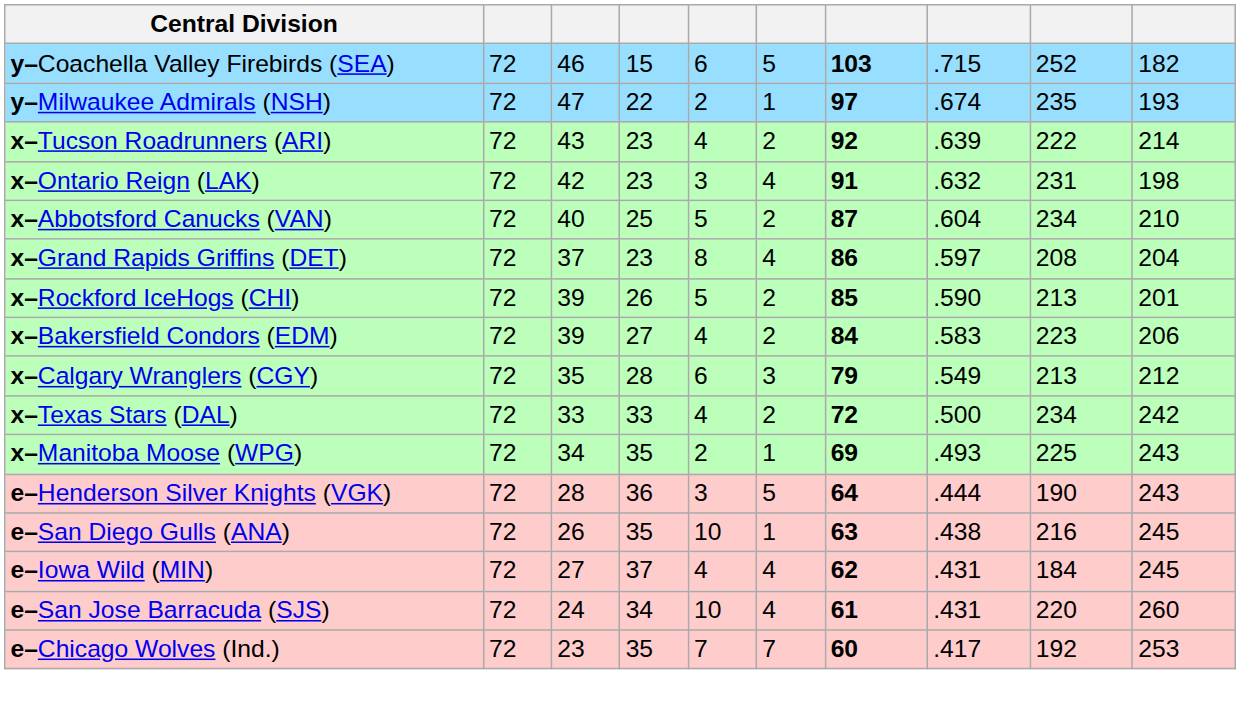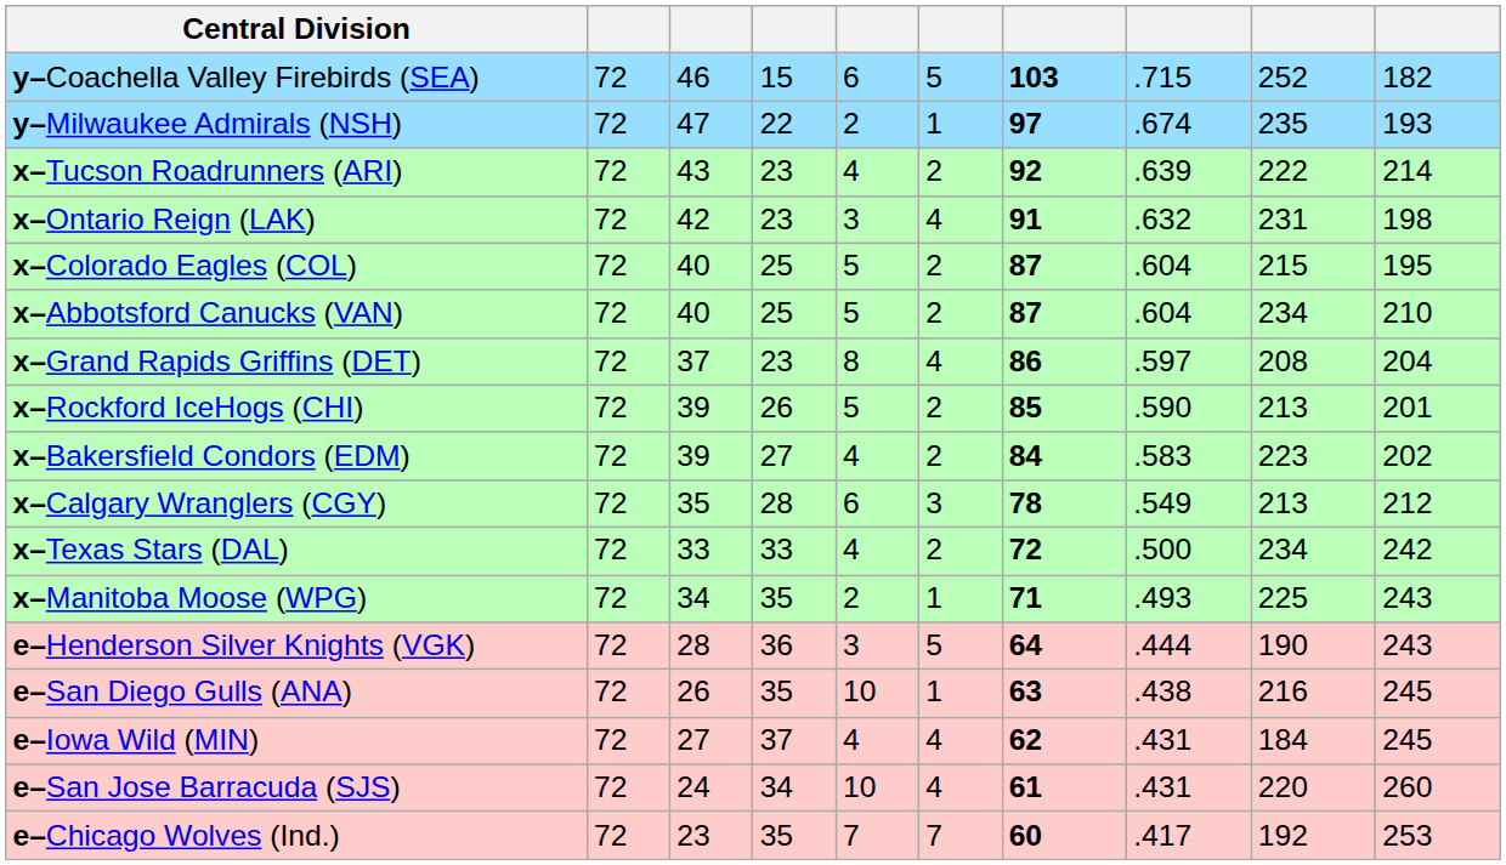 <table class="wikitable" style="width:50em">
 <tr 3>
 <th width="35%">Central Division</th>
 <th width="5%"></th>
 <th width="5%"></th>
 <th width="5%"></th>
 <th width="5%"></th>
 <th width="5%"></th>
 <th width="7.5%"></th>
 <th width="7.5%"></th>
 <th width="7.5%"></th>
 <th width="7.5%"></th>
 </tr>
 <tr bgcolor=#97DEFF>
 <td><strong>y–</strong>Coachella Valley Firebirds (<a href='#'>SEA</a>)</td>
 <td>72</td>
 <td>46</td>
 <td>15</td>
 <td>6</td>
 <td>5</td>
 <td><strong>103</strong></td>
 <td>.715</td>
 <td>252</td>
 <td>182</td>
 </tr>
 <tr bgcolor=#97DEFF>
 <td><strong>y–</strong><a href='#'>Milwaukee Admirals</a> (<a href='#'>NSH</a>)</td>
 <td>72</td>
 <td>47</td>
 <td>22</td>
 <td>2</td>
 <td>1</td>
 <td><strong>97</strong></td>
 <td>.674</td>
 <td>235</td>
 <td>193</td>
 </tr>
 <tr bgcolor=#bbffbb>
 <td><strong>x–</strong><a href='#'>Tucson Roadrunners</a> (<a href='#'>ARI</a>)</td>
 <td>72</td>
 <td>43</td>
 <td>23</td>
 <td>4</td>
 <td>2</td>
 <td><strong>92</strong></td>
 <td>.639</td>
 <td>222</td>
 <td>214</td>
 </tr>
 <tr bgcolor=#bbffbb>
 <td><strong>x–</strong><a href='#'>Ontario Reign</a> (<a href='#'>LAK</a>)</td>
 <td>72</td>
 <td>42</td>
 <td>23</td>
 <td>3</td>
 <td>4</td>
 <td><strong>91</strong></td>
 <td>.632</td>
 <td>231</td>
 <td>198</td>
 </tr>
 <tr bgcolor=#bbffbb>
+<td><strong>x–</strong><a href='#'>Colorado Eagles</a> (<a href='#'>COL</a>)</td>
+<td>72</td>
+<td>40</td>
+<td>25</td>
+<td>5</td>
+<td>2</td>
+<td><strong>87</strong></td>
+<td>.604</td>
+<td>215</td>
+<td>195</td>
+</tr>
+<tr bgcolor=#bbffbb>
 <td><strong>x–</strong><a href='#'>Abbotsford Canucks</a> (<a href='#'>VAN</a>)</td>
 <td>72</td>
 <td>40</td>
 <td>25</td>
 <td>5</td>
 <td>2</td>
 <td><strong>87</strong></td>
 <td>.604</td>
 <td>234</td>
 <td>210</td>
 </tr>
 <tr bgcolor=#bbffbb>
 <td><strong>x–</strong><a href='#'>Grand Rapids Griffins</a> (<a href='#'>DET</a>)</td>
 <td>72</td>
 <td>37</td>
 <td>23</td>
 <td>8</td>
 <td>4</td>
 <td><strong>86</strong></td>
 <td>.597</td>
 <td>208</td>
 <td>204</td>
 </tr>
 <tr bgcolor=#bbffbb>
 <td><strong>x–</strong><a href='#'>Rockford IceHogs</a> (<a href='#'>CHI</a>)</td>
 <td>72</td>
 <td>39</td>
 <td>26</td>
 <td>5</td>
 <td>2</td>
 <td><strong>85</strong></td>
 <td>.590</td>
 <td>213</td>
 <td>201</td>
 </tr>
 <tr bgcolor=#bbffbb>
 <td><strong>x–</strong><a href='#'>Bakersfield Condors</a> (<a href='#'>EDM</a>)</td>
 <td>72</td>
 <td>39</td>
 <td>27</td>
 <td>4</td>
 <td>2</td>
 <td><strong>84</strong></td>
 <td>.583</td>
 <td>223</td>
-<td>206</td>
+<td>202</td>
 </tr>
 <tr bgcolor=#bbffbb>
 <td><strong>x–</strong><a href='#'>Calgary Wranglers</a> (<a href='#'>CGY</a>)</td>
 <td>72</td>
 <td>35</td>
 <td>28</td>
 <td>6</td>
 <td>3</td>
-<td><strong>79</strong></td>
+<td><strong>78</strong></td>
 <td>.549</td>
 <td>213</td>
 <td>212</td>
 </tr>
 <tr bgcolor=#bbffbb>
 <td><strong>x–</strong><a href='#'>Texas Stars</a> (<a href='#'>DAL</a>)</td>
 <td>72</td>
 <td>33</td>
 <td>33</td>
 <td>4</td>
 <td>2</td>
 <td><strong>72</strong></td>
 <td>.500</td>
 <td>234</td>
 <td>242</td>
 </tr>
 <tr bgcolor=#bbffbb>
 <td><strong>x–</strong><a href='#'>Manitoba Moose</a> (<a href='#'>WPG</a>)</td>
 <td>72</td>
 <td>34</td>
 <td>35</td>
 <td>2</td>
 <td>1</td>
-<td><strong>69</strong></td>
+<td><strong>71</strong></td>
 <td>.493</td>
 <td>225</td>
 <td>243</td>
 </tr>
 <tr bgcolor=#ffcccc>
 <td><strong>e–</strong><a href='#'>Henderson Silver Knights</a> (<a href='#'>VGK</a>)</td>
 <td>72</td>
 <td>28</td>
 <td>36</td>
 <td>3</td>
 <td>5</td>
 <td><strong>64</strong></td>
 <td>.444</td>
 <td>190</td>
 <td>243</td>
 </tr>
 <tr bgcolor=#ffcccc>
 <td><strong>e–</strong><a href='#'>San Diego Gulls</a> (<a href='#'>ANA</a>)</td>
 <td>72</td>
 <td>26</td>
 <td>35</td>
 <td>10</td>
 <td>1</td>
 <td><strong>63</strong></td>
 <td>.438</td>
 <td>216</td>
 <td>245</td>
 </tr>
 <tr bgcolor=#ffcccc>
 <td><strong>e–</strong><a href='#'>Iowa Wild</a> (<a href='#'>MIN</a>)</td>
 <td>72</td>
 <td>27</td>
 <td>37</td>
 <td>4</td>
 <td>4</td>
 <td><strong>62</strong></td>
 <td>.431</td>
 <td>184</td>
 <td>245</td>
 </tr>
 <tr bgcolor=#ffcccc>
 <td><strong>e–</strong><a href='#'>San Jose Barracuda</a> (<a href='#'>SJS</a>)</td>
 <td>72</td>
 <td>24</td>
 <td>34</td>
 <td>10</td>
 <td>4</td>
 <td><strong>61</strong></td>
 <td>.431</td>
 <td>220</td>
 <td>260</td>
 </tr>
 <tr bgcolor=#ffcccc>
 <td><strong>e–</strong><a href='#'>Chicago Wolves</a> (Ind.)</td>
 <td>72</td>
 <td>23</td>
 <td>35</td>
 <td>7</td>
 <td>7</td>
 <td><strong>60</strong></td>
 <td>.417</td>
 <td>192</td>
 <td>253</td>
 </tr>
 </table>
